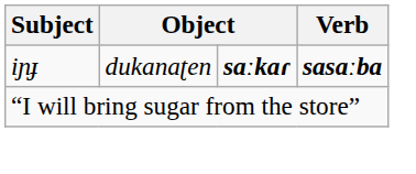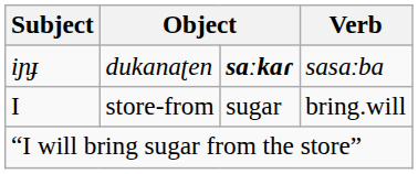 <table class="wikitable">
 <tr>
 <th>Subject</th>
 <th colspan="2">Object</th>
 <th>Verb</th>
 </tr>
 <tr>
 <td><em>iɲɟ</em></td>
 <td><em>dukanaʈen</em></td>
 <td><strong><em>saːkaɾ</em></strong></td>
-<td><strong><em>sasaːba</em></strong></td>
+<td><em>sasaːba</em></td>
+</tr>
+<tr>
+<td>I</td>
+<td>store-from</td>
+<td>sugar</td>
+<td>bring.will</td>
 </tr>
 <tr>
 <td colspan="4">“I will bring sugar from the store”</td>
 </tr>
 </table>
